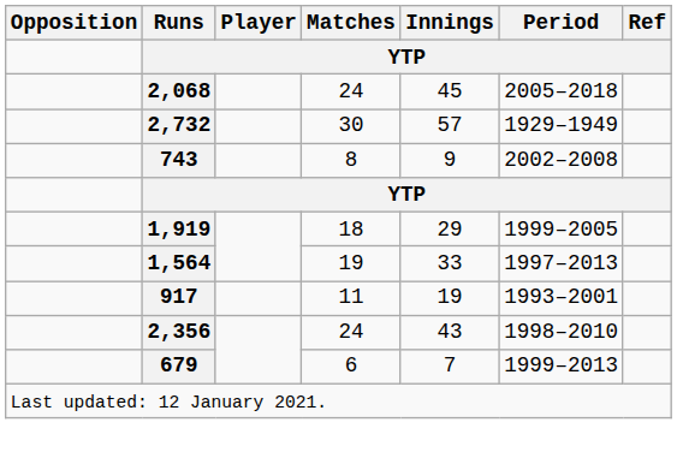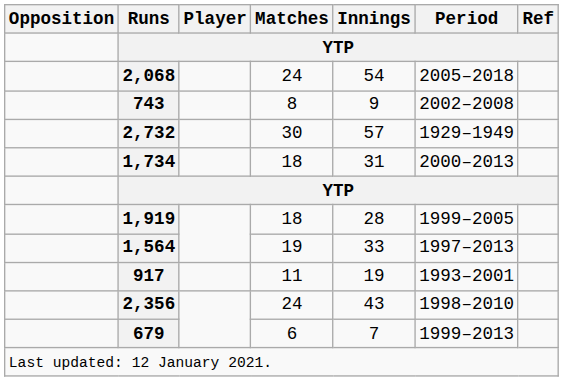 <table class="wikitable plainrowheaders sortable">
 <tr>
 <th scope=col>Opposition</th>
 <th scope=col>Runs</th>
 <th scope=col>Player</th>
 <th scope=col>Matches</th>
 <th scope=col>Innings</th>
 <th scope=col>Period</th>
 <th scope=col>Ref</th>
 </tr>
 <tr>
 <td></td>
 <th scope=row style="text-align:center;" colspan=6>YTP</th>
 </tr>
 <tr>
 <td></td>
 <th scope=row style="text-align:center;">2,068</th>
 <td></td>
 <td align=center>24</td>
-<td align=center>45</td>
+<td align=center>54</td>
 <td>2005–2018</td>
+<td></td>
+</tr>
+<tr>
+<td></td>
+<th scope=row style="text-align:center;">743</th>
+<td></td>
+<td align=center>8</td>
+<td align=center>9</td>
+<td>2002–2008</td>
 <td></td>
 </tr>
 <tr>
 <td></td>
 <th scope=row style="text-align:center;">2,732</th>
 <td></td>
 <td align=center>30</td>
 <td align=center>57</td>
 <td>1929–1949</td>
 <td></td>
 </tr>
 <tr>
 <td></td>
-<th scope=row style="text-align:center;">743</th>
+<th scope=row style="text-align:center;">1,734</th>
 <td></td>
-<td align=center>8</td>
-<td align=center>9</td>
-<td>2002–2008</td>
+<td align=center>18</td>
+<td align=center>31</td>
+<td>2000–2013</td>
 <td></td>
 </tr>
 <tr>
 <td></td>
 <th scope=row style="text-align:center;" colspan=6>YTP</th>
 </tr>
 <tr>
 <td></td>
 <th scope=row style="text-align:center;">1,919</th>
 <td rowspan=2></td>
 <td align=center>18</td>
-<td align=center>29</td>
+<td align=center>28</td>
 <td>1999–2005</td>
 <td></td>
 </tr>
 <tr>
 <td></td>
 <th scope=row style="text-align:center;">1,564</th>
 <td align=center>19</td>
 <td align=center>33</td>
 <td>1997–2013</td>
 <td></td>
 </tr>
 <tr>
 <td></td>
 <th scope=row style="text-align:center;">917</th>
 <td></td>
 <td align=center>11</td>
 <td align=center>19</td>
 <td>1993–2001</td>
 <td></td>
 </tr>
 <tr>
 <td></td>
 <th scope=row style="text-align:center;">2,356</th>
 <td rowspan=2></td>
 <td align=center>24</td>
 <td align=center>43</td>
 <td>1998–2010</td>
 <td></td>
 </tr>
 <tr>
 <td></td>
 <th scope=row style="text-align:center;">679</th>
 <td align=center>6</td>
 <td align=center>7</td>
 <td>1999–2013</td>
 <td></td>
 </tr>
 <tr>
 <td colspan=7><small>Last updated: 12 January 2021.</small></td>
 </tr>
 </table>
